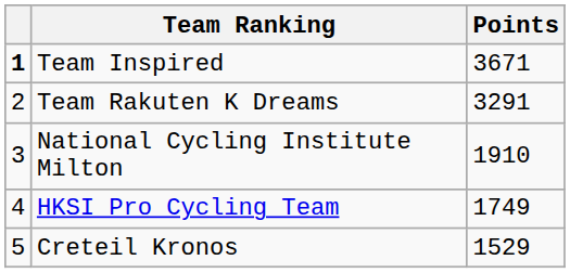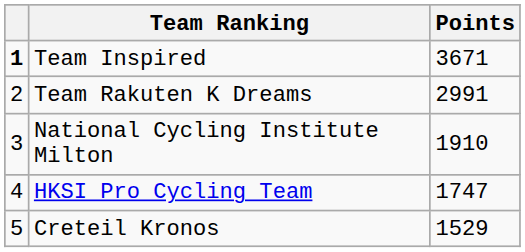 <table class="wikitable col3right">
 <tr>
 <th></th>
 <th style="width:230px; white-space:nowrap;">Team Ranking</th>
 <th style="width:20px;">Points</th>
 </tr>
 <tr>
 <td><strong>1</strong></td>
 <td> Team Inspired</td>
 <td>3671</td>
 </tr>
 <tr>
 <td>2</td>
 <td> Team Rakuten K Dreams</td>
-<td>3291</td>
+<td>2991</td>
 </tr>
 <tr>
 <td>3</td>
 <td> National Cycling Institute Milton</td>
 <td>1910</td>
 </tr>
 <tr>
 <td>4</td>
 <td> <a href='#'>HKSI Pro Cycling Team</a></td>
-<td>1749</td>
+<td>1747</td>
 </tr>
 <tr>
 <td>5</td>
 <td> Creteil Kronos</td>
 <td>1529</td>
 </tr>
 </table>
